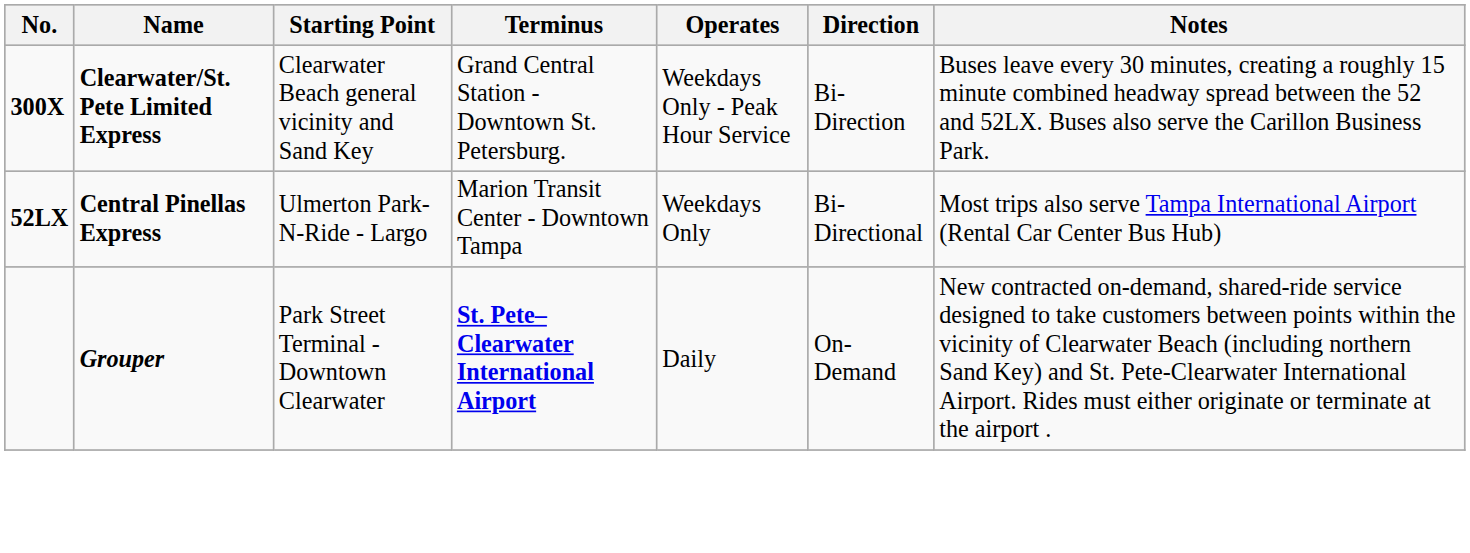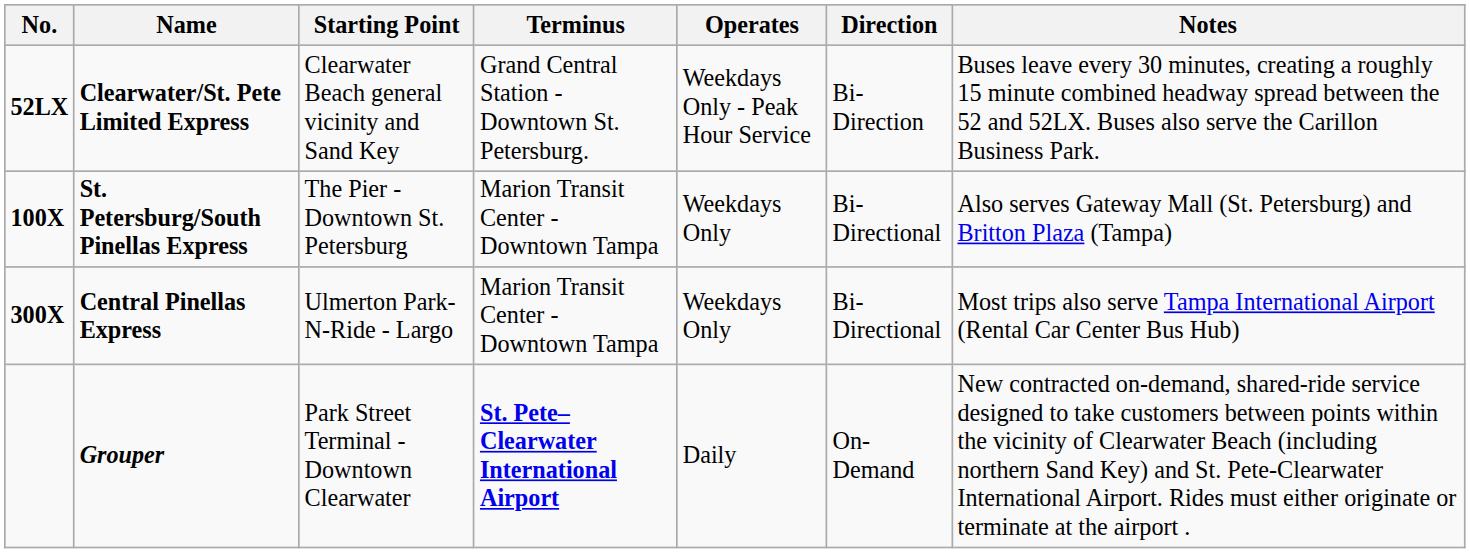 <table class="wikitable" style="font-size:90%;border:1px;">
 <tr>
 <th>No.</th>
 <th>Name</th>
 <th>Starting Point</th>
 <th>Terminus</th>
 <th>Operates</th>
 <th>Direction</th>
 <th>Notes</th>
 </tr>
 <tr>
-<td><strong>300X</strong></td>
+<td><strong>52LX</strong></td>
 <td><strong>Clearwater/St. Pete Limited Express</strong></td>
 <td>Clearwater Beach general vicinity and Sand Key</td>
 <td>Grand Central Station - Downtown St. Petersburg.</td>
 <td>Weekdays Only - Peak Hour Service</td>
 <td>Bi-Direction</td>
 <td>Buses leave every 30 minutes, creating a roughly 15 minute combined headway spread between the 52 and 52LX. Buses also serve the Carillon Business Park.</td>
 </tr>
 <tr>
-<td><strong>52LX</strong></td>
+<td><strong>100X</strong></td>
+<td><strong>St. Petersburg/South Pinellas Express</strong></td>
+<td>The Pier - Downtown St. Petersburg</td>
+<td>Marion Transit Center - Downtown Tampa</td>
+<td>Weekdays Only</td>
+<td>Bi-Directional</td>
+<td>Also serves Gateway Mall (St. Petersburg) and <a href='#'>Britton Plaza</a> (Tampa)</td>
+</tr>
+<tr>
+<td><strong>300X</strong></td>
 <td><strong>Central Pinellas Express</strong></td>
 <td>Ulmerton Park-N-Ride - Largo</td>
 <td>Marion Transit Center - Downtown Tampa</td>
 <td>Weekdays Only</td>
 <td>Bi-Directional</td>
 <td>Most trips also serve <a href='#'>Tampa International Airport</a> (Rental Car Center Bus Hub)</td>
 </tr>
 <tr>
 <td></td>
 <td><strong><em>Grouper</em></strong></td>
 <td>Park Street Terminal - Downtown Clearwater</td>
 <td><strong><a href='#'>St. Pete–Clearwater International Airport</a></strong></td>
 <td>Daily</td>
 <td>On-Demand</td>
 <td>New contracted on-demand, shared-ride service designed to take customers between points within the vicinity of Clearwater Beach (including northern Sand Key) and St. Pete-Clearwater International Airport. Rides must either originate or terminate at the airport .</td>
 </tr>
 <tr>
 </tr>
 </table>
